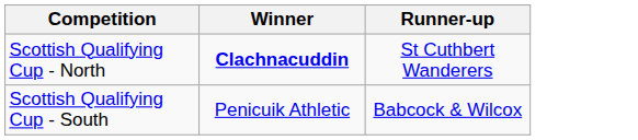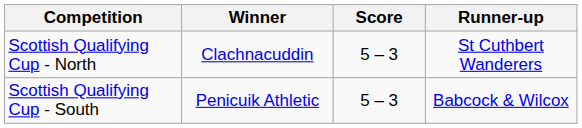 <table class="wikitable" style="text-align: center;">
 <tr>
 <th width=160>Competition</th>
 <th width=135>Winner</th>
+<th width=80>Score</th>
 <th width=135>Runner-up</th>
 </tr>
 <tr>
 <td align=left><a href='#'>Scottish Qualifying Cup</a> - North</td>
-<td><strong><a href='#'>Clachnacuddin</a></strong></td>
+<td><a href='#'>Clachnacuddin</a></td>
+<td>5 – 3</td>
 <td><a href='#'>St Cuthbert Wanderers</a></td>
 </tr>
 <tr>
 <td align=left><a href='#'>Scottish Qualifying Cup</a> - South</td>
 <td><a href='#'>Penicuik Athletic</a></td>
+<td>5 – 3</td>
 <td><a href='#'>Babcock & Wilcox</a></td>
 </tr>
 </table>
